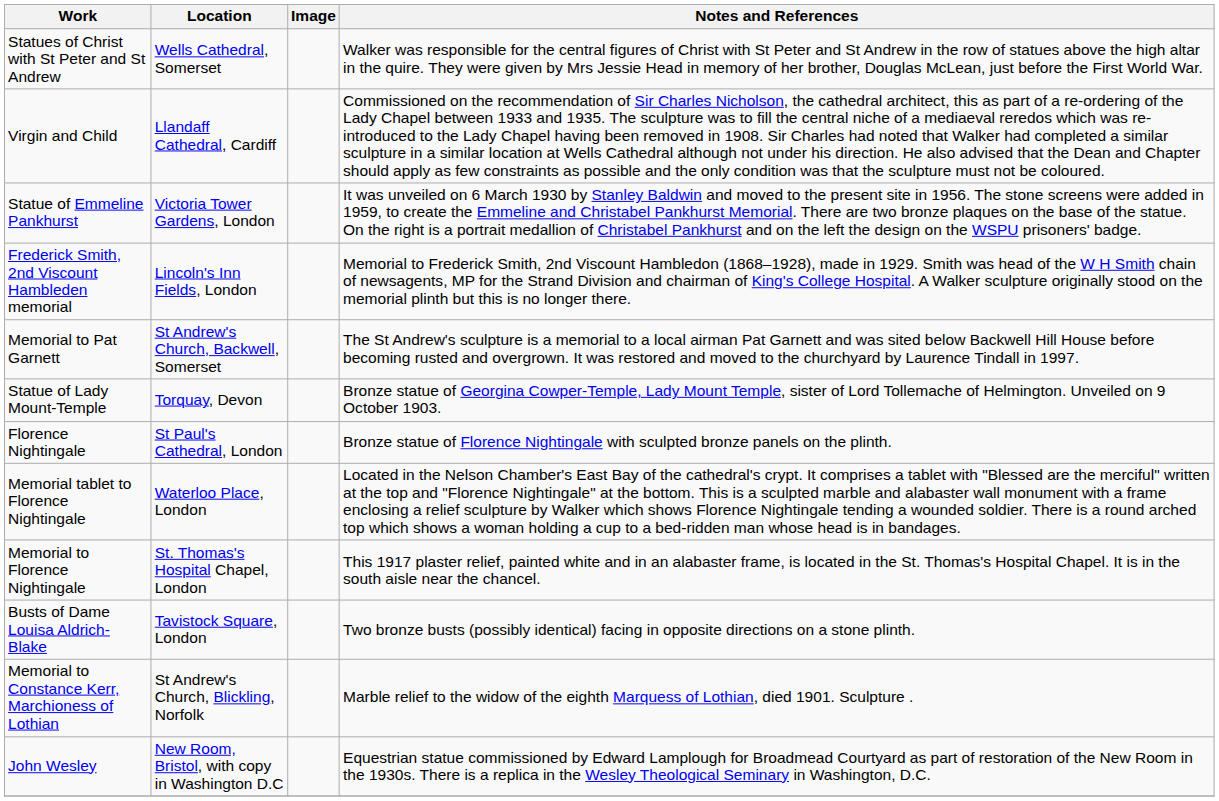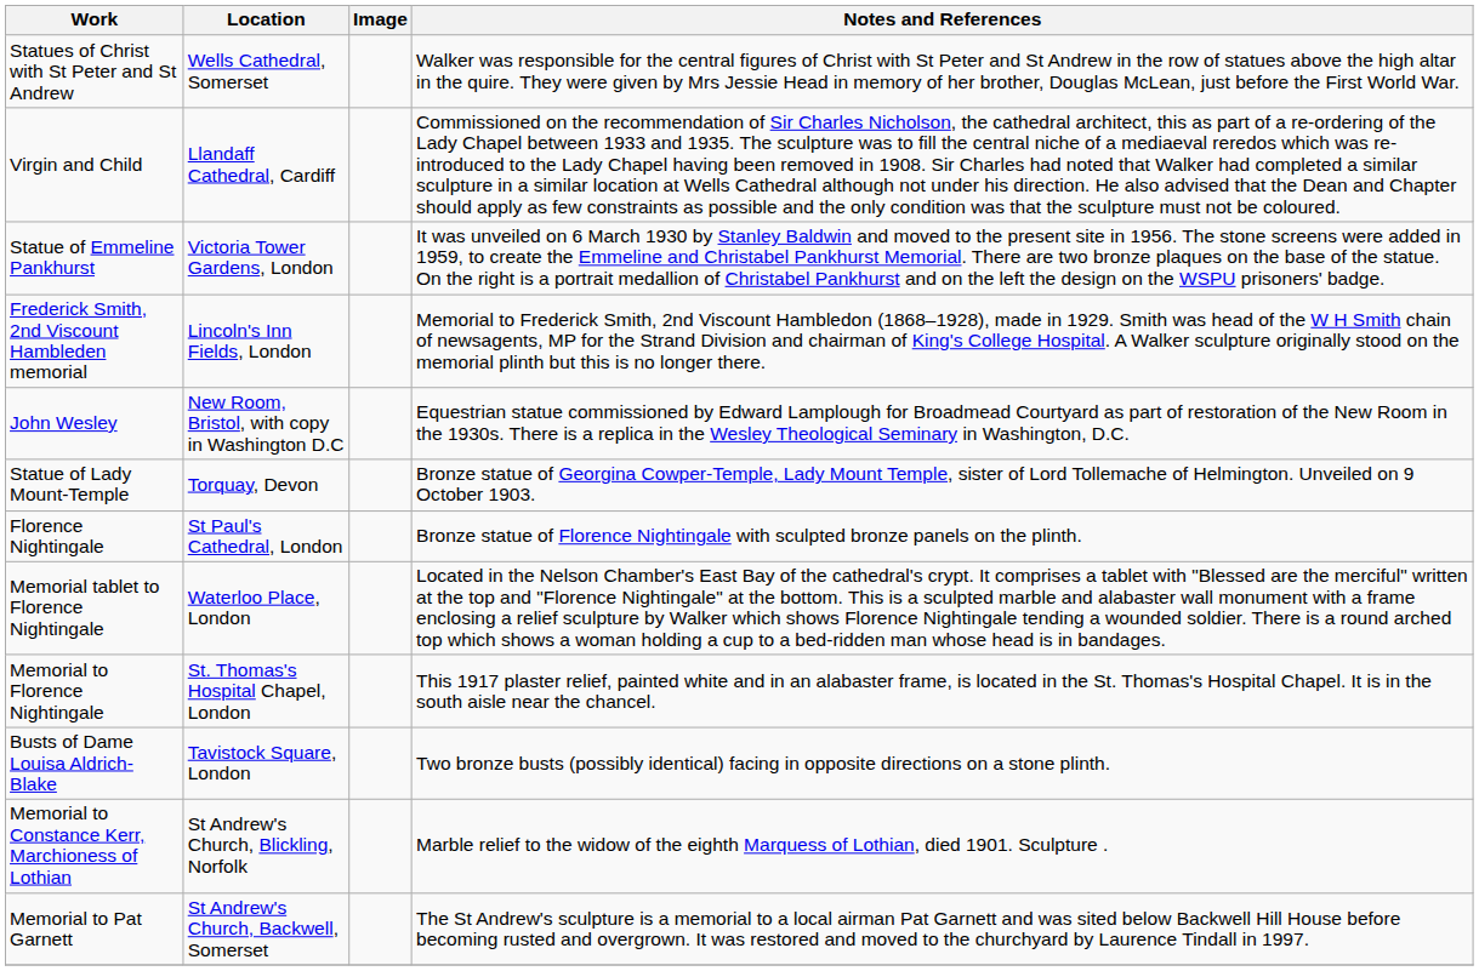 <table class="wikitable sortable">
 <tr>
 <th>Work</th>
 <th>Location</th>
 <th class="unsortable">Image</th>
 <th class="unsortable">Notes and References</th>
 </tr>
 <tr>
 <td>Statues of Christ with St Peter and St Andrew</td>
 <td><a href='#'>Wells Cathedral</a>, Somerset</td>
 <td></td>
 <td>Walker was responsible for the central figures of Christ with St Peter and St Andrew in the row of statues above the high altar in the quire. They were given by Mrs Jessie Head in memory of her brother, Douglas McLean, just before the First World War.</td>
 </tr>
 <tr>
 <td>Virgin and Child</td>
 <td><a href='#'>Llandaff Cathedral</a>, Cardiff</td>
 <td></td>
 <td>Commissioned on the recommendation of <a href='#'>Sir Charles Nicholson</a>, the cathedral architect, this as part of a re-ordering of the Lady Chapel between 1933 and 1935. The sculpture was to fill the central niche of a mediaeval reredos which was re-introduced to the Lady Chapel having been removed in 1908. Sir Charles had noted that Walker had completed a similar sculpture in a similar location at Wells Cathedral although not under his direction. He also advised that the Dean and Chapter should apply as few constraints as possible and the only condition was that the sculpture must not be coloured.</td>
 </tr>
 <tr>
 <td>Statue of <a href='#'>Emmeline Pankhurst</a></td>
 <td><a href='#'>Victoria Tower Gardens</a>, London</td>
 <td></td>
 <td>It was unveiled on 6 March 1930 by <a href='#'>Stanley Baldwin</a> and moved to the present site in 1956. The stone screens were added in 1959, to create the <a href='#'>Emmeline and Christabel Pankhurst Memorial</a>. There are two bronze plaques on the base of the statue. On the right is a portrait medallion of <a href='#'>Christabel Pankhurst</a> and on the left the design on the <a href='#'>WSPU</a> prisoners' badge.</td>
 </tr>
 <tr>
 <td><a href='#'>Frederick Smith, 2nd Viscount Hambleden</a> memorial</td>
 <td><a href='#'>Lincoln's Inn Fields</a>, London</td>
 <td></td>
 <td>Memorial to Frederick Smith, 2nd Viscount Hambledon (1868–1928), made in 1929. Smith was head of the <a href='#'>W H Smith</a> chain of newsagents, MP for the Strand Division and chairman of <a href='#'>King's College Hospital</a>. A Walker sculpture originally stood on the memorial plinth but this is no longer there.</td>
 </tr>
 <tr>
-<td>Memorial to Pat Garnett</td>
-<td><a href='#'>St Andrew's Church, Backwell</a>, Somerset</td>
+<td><a href='#'>John Wesley</a></td>
+<td><a href='#'>New Room, Bristol</a>, with copy in Washington D.C</td>
 <td></td>
-<td>The St Andrew's sculpture is a memorial to a local airman Pat Garnett and was sited below Backwell Hill House before becoming rusted and overgrown. It was restored and moved to the churchyard by Laurence Tindall in 1997.</td>
+<td>Equestrian statue commissioned by Edward Lamplough for Broadmead Courtyard as part of restoration of the New Room in the 1930s. There is a replica in the <a href='#'>Wesley Theological Seminary</a> in Washington, D.C.</td>
 </tr>
 <tr>
 <td>Statue of Lady Mount-Temple</td>
 <td><a href='#'>Torquay</a>, Devon</td>
 <td></td>
 <td>Bronze statue of <a href='#'>Georgina Cowper-Temple, Lady Mount Temple</a>, sister of Lord Tollemache of Helmington. Unveiled on 9 October 1903.</td>
 </tr>
 <tr>
 <td>Florence Nightingale</td>
 <td><a href='#'>St Paul's Cathedral</a>, London</td>
 <td></td>
 <td>Bronze statue of <a href='#'>Florence Nightingale</a> with sculpted bronze panels on the plinth.</td>
 </tr>
 <tr>
 <td>Memorial tablet to Florence Nightingale</td>
 <td><a href='#'>Waterloo Place</a>, London</td>
 <td></td>
 <td>Located in the Nelson Chamber's East Bay of the cathedral's crypt. It comprises a tablet with "Blessed are the merciful" written at the top and "Florence Nightingale" at the bottom. This is a sculpted marble and alabaster wall monument with a frame enclosing a relief sculpture by Walker which shows Florence Nightingale tending a wounded soldier. There is a round arched top which shows a woman holding a cup to a bed-ridden man whose head is in bandages.</td>
 </tr>
 <tr>
 <td>Memorial to Florence Nightingale</td>
 <td><a href='#'>St. Thomas's Hospital</a> Chapel, London</td>
 <td></td>
 <td>This 1917 plaster relief, painted white and in an alabaster frame, is located in the St. Thomas's Hospital Chapel. It is in the south aisle near the chancel.</td>
 </tr>
 <tr>
 <td>Busts of Dame <a href='#'>Louisa Aldrich-Blake</a></td>
 <td><a href='#'>Tavistock Square</a>, London</td>
 <td></td>
 <td>Two bronze busts (possibly identical) facing in opposite directions on a stone plinth.</td>
 </tr>
 <tr>
 <td>Memorial to <a href='#'>Constance Kerr, Marchioness of Lothian</a></td>
 <td>St Andrew's Church, <a href='#'>Blickling</a>, Norfolk</td>
 <td></td>
 <td>Marble relief to the widow of the eighth <a href='#'>Marquess of Lothian</a>, died 1901. Sculpture .</td>
 </tr>
 <tr>
-<td><a href='#'>John Wesley</a></td>
-<td><a href='#'>New Room, Bristol</a>, with copy in Washington D.C</td>
+<td>Memorial to Pat Garnett</td>
+<td><a href='#'>St Andrew's Church, Backwell</a>, Somerset</td>
 <td></td>
-<td>Equestrian statue commissioned by Edward Lamplough for Broadmead Courtyard as part of restoration of the New Room in the 1930s. There is a replica in the <a href='#'>Wesley Theological Seminary</a> in Washington, D.C.</td>
+<td>The St Andrew's sculpture is a memorial to a local airman Pat Garnett and was sited below Backwell Hill House before becoming rusted and overgrown. It was restored and moved to the churchyard by Laurence Tindall in 1997.</td>
 </tr>
 <tr>
 </tr>
 </table>
